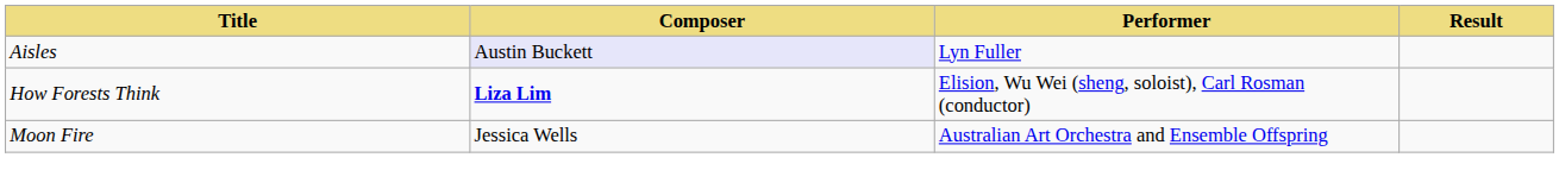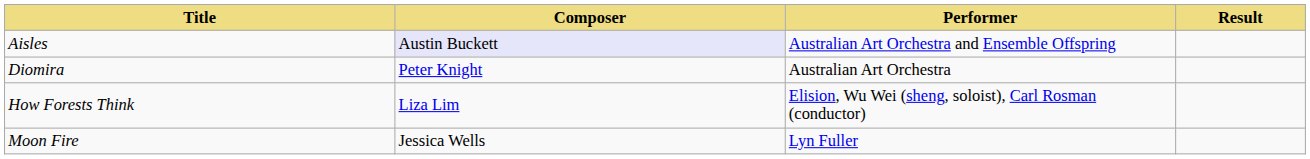 <table class="wikitable" width=100%>
 <tr>
 <th style="width:30%;background:#EEDD82;">Title</th>
 <th style="width:30%;background:#EEDD82;">Composer</th>
 <th style="width:30%;background:#EEDD82;">Performer</th>
 <th style="width:10%;background:#EEDD82;">Result<br></th>
 </tr>
 <tr>
 <td><em>Aisles</em></td>
 <td style="background: lavender;">Austin Buckett</td>
-<td><a href='#'>Lyn Fuller</a></td>
+<td><a href='#'>Australian Art Orchestra</a> and <a href='#'>Ensemble Offspring</a></td>
+<td></td>
+</tr>
+<tr>
+<td><em>Diomira</em></td>
+<td><a href='#'>Peter Knight</a></td>
+<td>Australian Art Orchestra</td>
 <td></td>
 </tr>
 <tr>
 <td><em>How Forests Think</em></td>
-<td><strong><a href='#'>Liza Lim</a></strong></td>
+<td><a href='#'>Liza Lim</a></td>
 <td><a href='#'>Elision</a>, Wu Wei (<a href='#'>sheng</a>, soloist), <a href='#'>Carl Rosman</a> (conductor)</td>
 <td></td>
 </tr>
 <tr>
 <td><em>Moon Fire</em></td>
 <td>Jessica Wells</td>
-<td><a href='#'>Australian Art Orchestra</a> and <a href='#'>Ensemble Offspring</a></td>
+<td><a href='#'>Lyn Fuller</a></td>
 <td></td>
 </tr>
 </table>
